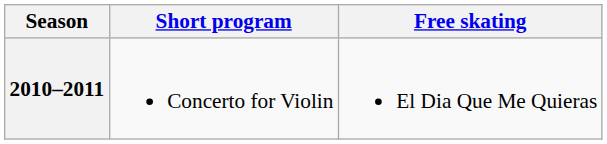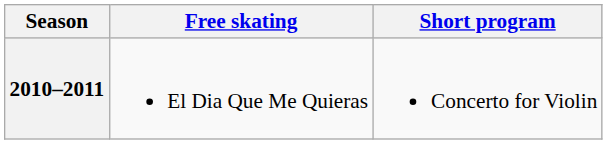 <table class=wikitable style=text-align:center>
 <tr>
 <th>Season</th>
+<th><a href='#'>Free skating</a></th>
 <th><a href='#'>Short program</a></th>
-<th><a href='#'>Free skating</a></th>
 </tr>
 <tr>
 <th>2010–2011 <br> </th>
+<td><br><ul><li>El Dia Que Me Quieras <br></li></ul></td>
 <td><br><ul><li>Concerto for Violin <br></li></ul></td>
-<td><br><ul><li>El Dia Que Me Quieras <br></li></ul></td>
 </tr>
 </table>
